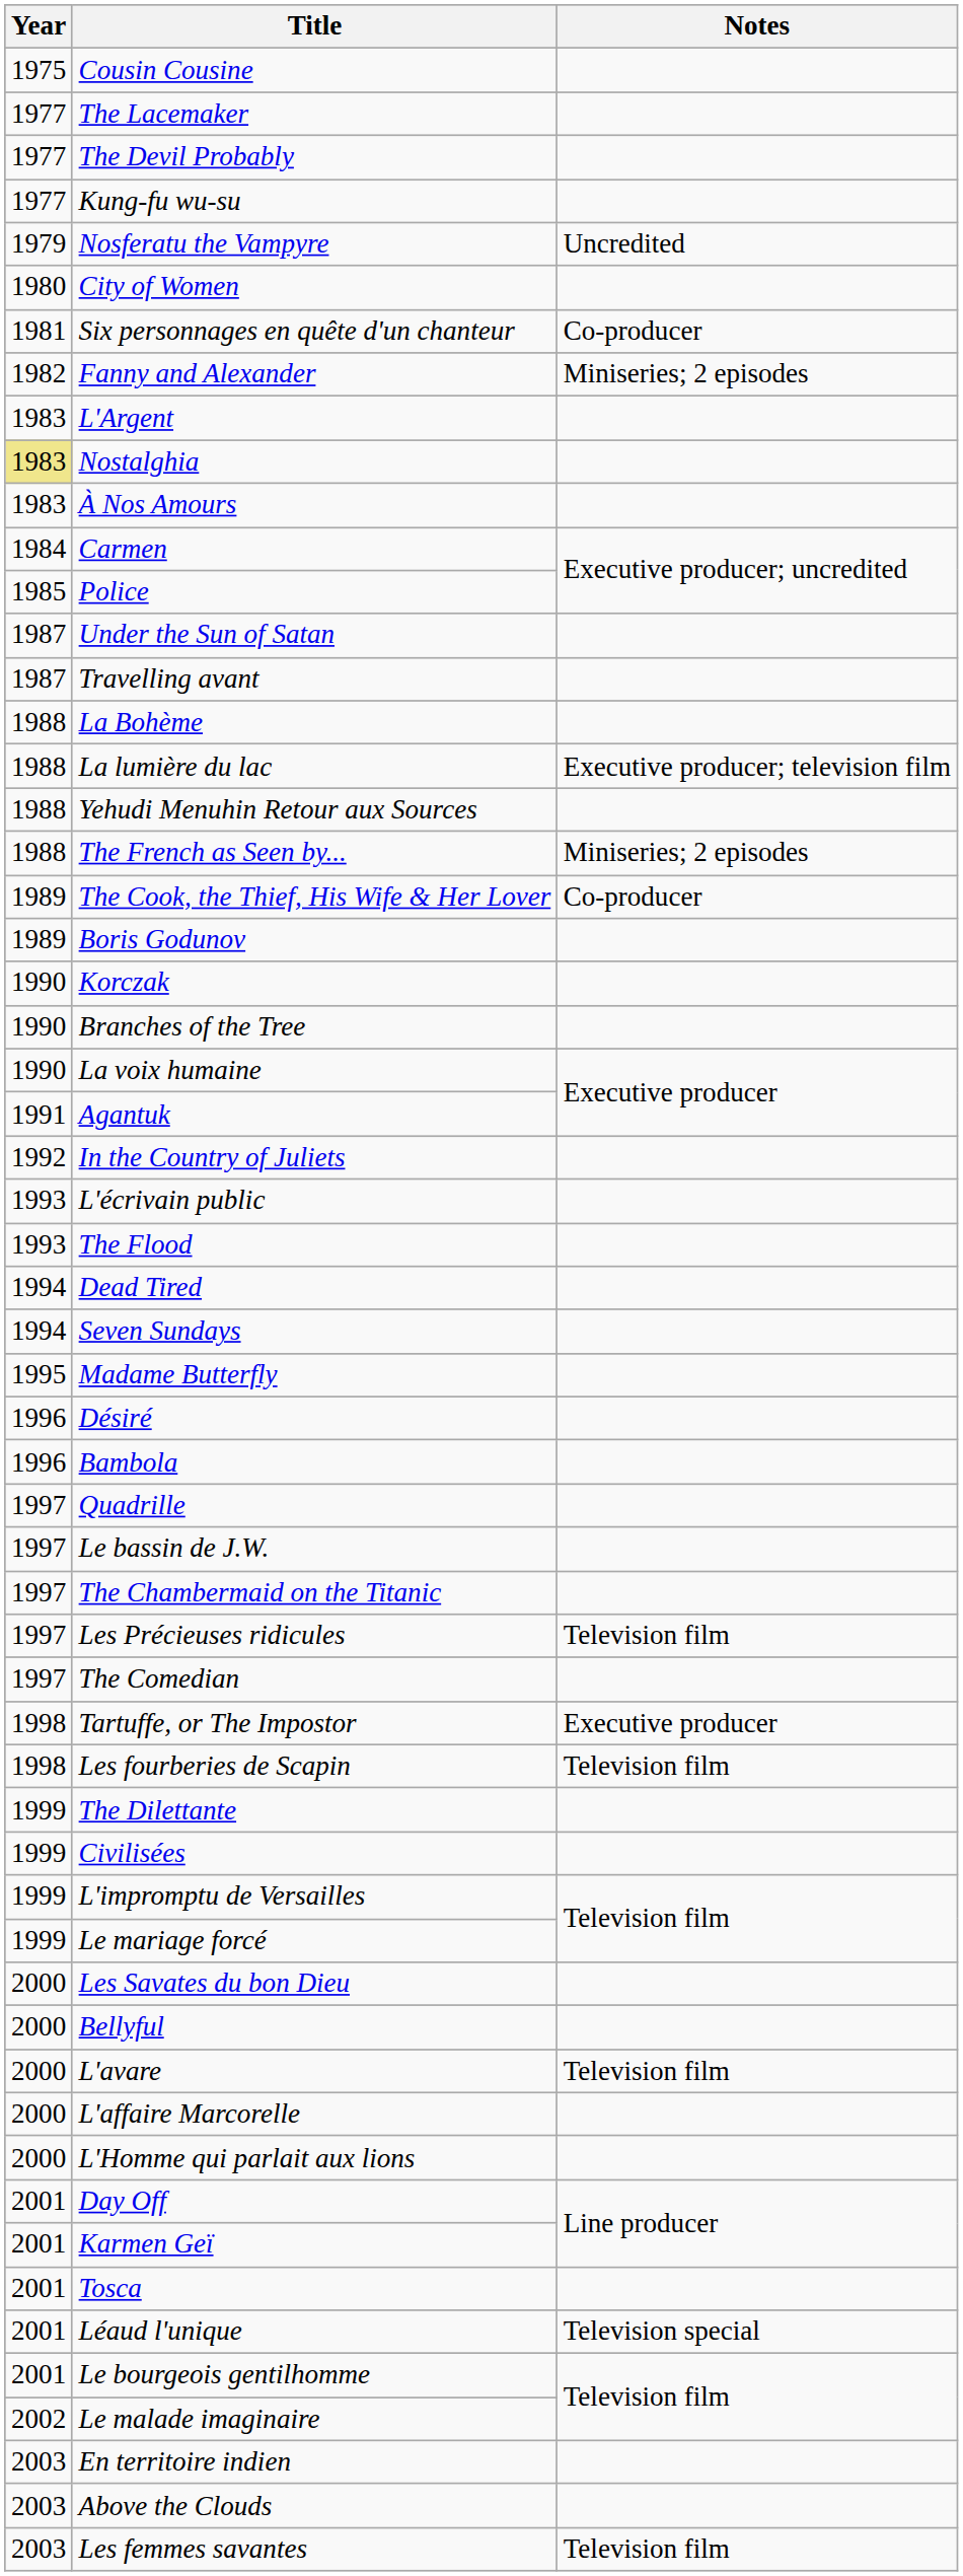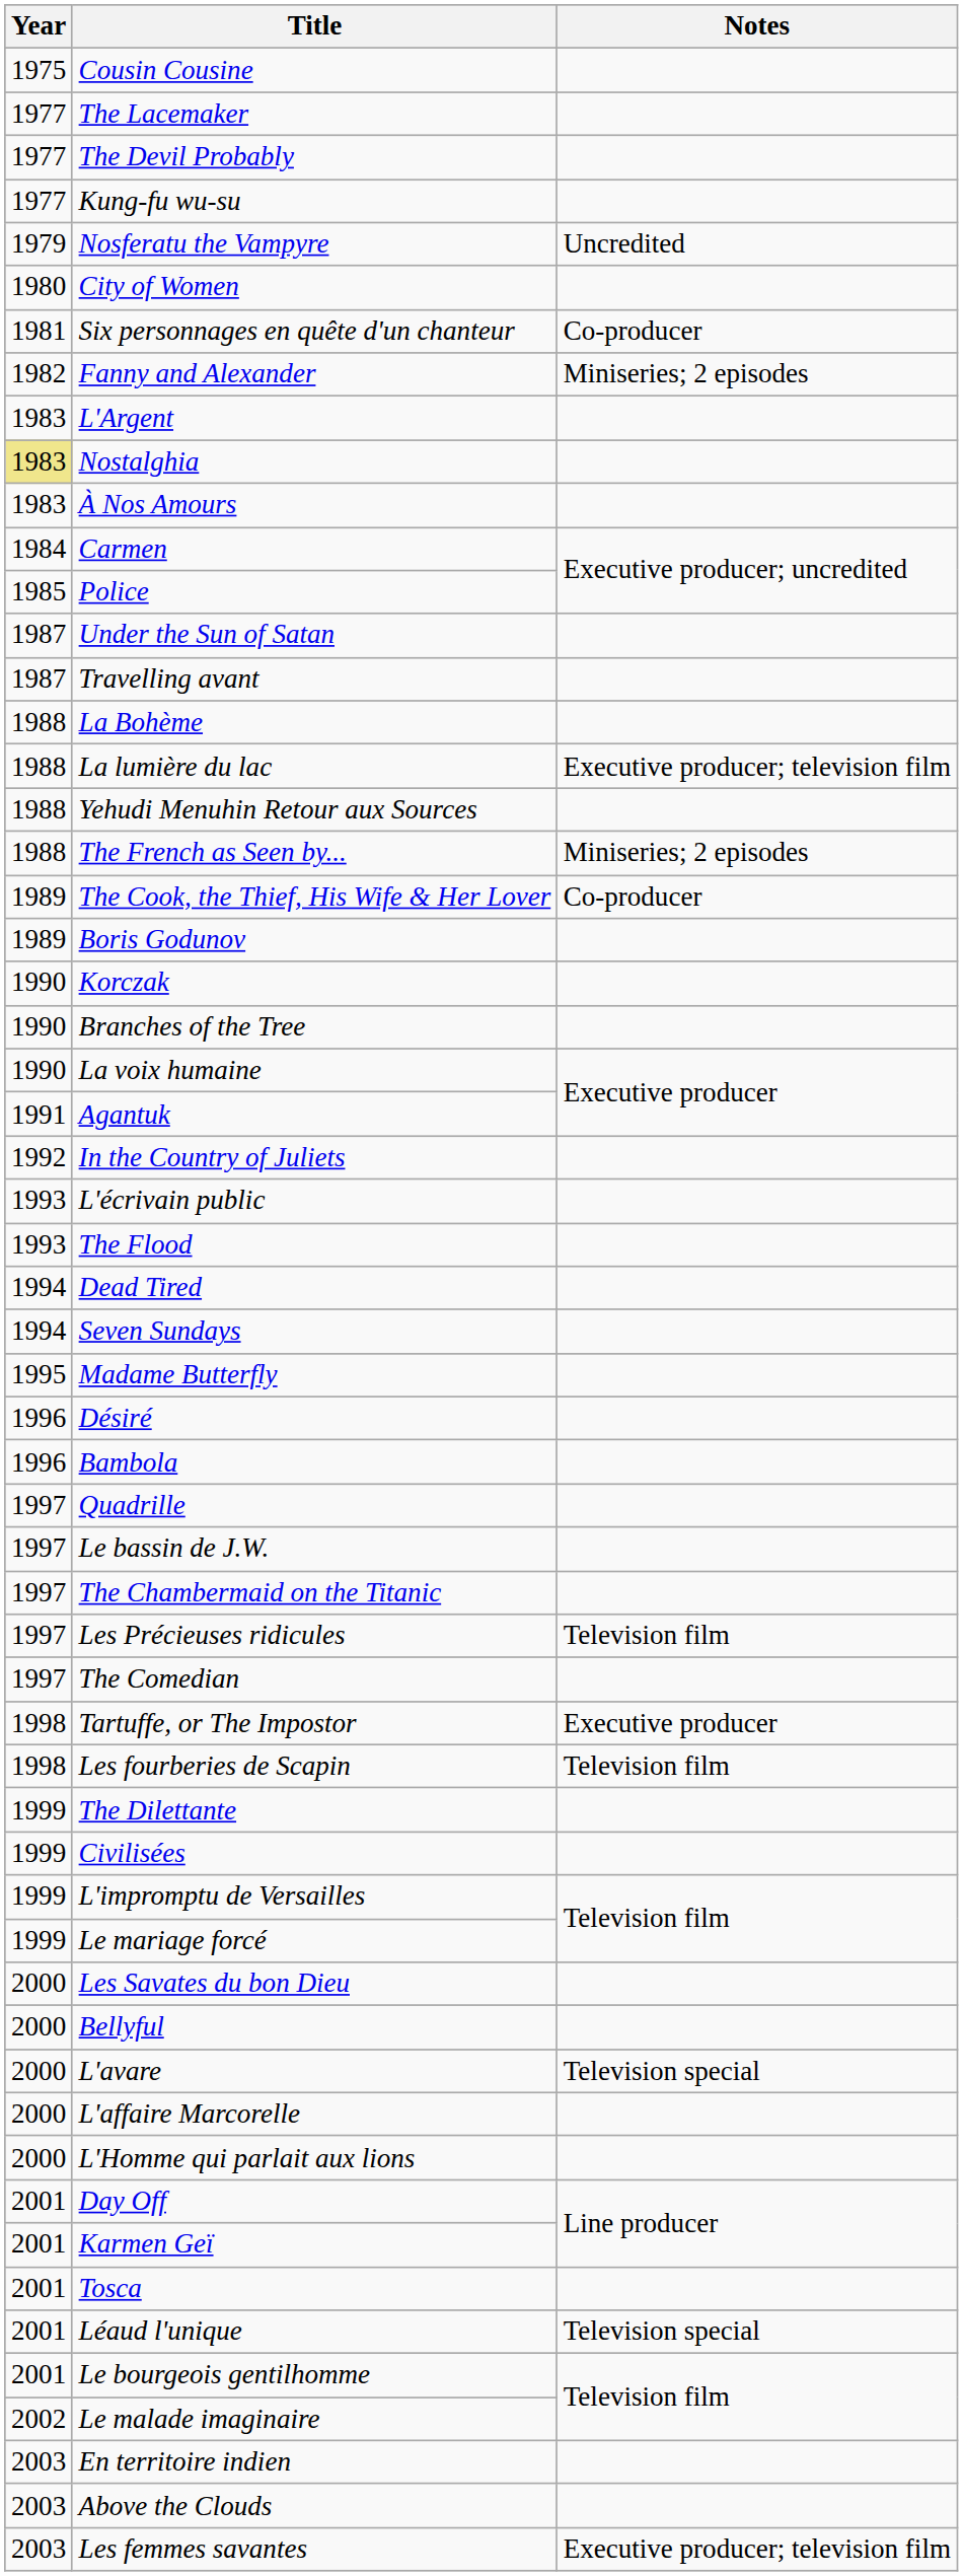 <table class="wikitable sortable">
 <tr>
 <th>Year</th>
 <th>Title</th>
 <th>Notes</th>
 </tr>
 <tr>
 <td>1975</td>
 <td><em><a href='#'>Cousin Cousine</a></em></td>
 <td></td>
 </tr>
 <tr>
 <td>1977</td>
 <td><em><a href='#'>The Lacemaker</a></em></td>
 <td></td>
 </tr>
 <tr>
 <td>1977</td>
 <td><em><a href='#'>The Devil Probably</a></em></td>
 <td></td>
 </tr>
 <tr>
 <td>1977</td>
 <td><em>Kung-fu wu-su</em></td>
 <td></td>
 </tr>
 <tr>
 <td>1979</td>
 <td><em><a href='#'>Nosferatu the Vampyre</a></em></td>
 <td>Uncredited</td>
 </tr>
 <tr>
 <td>1980</td>
 <td><em><a href='#'>City of Women</a></em></td>
 <td></td>
 </tr>
 <tr>
 <td>1981</td>
 <td><em>Six personnages en quête d'un chanteur</em></td>
 <td>Co-producer</td>
 </tr>
 <tr>
 <td>1982</td>
 <td><em><a href='#'>Fanny and Alexander</a></em></td>
 <td>Miniseries; 2 episodes</td>
 </tr>
 <tr>
 <td>1983</td>
 <td><a href='#'><em>L'Argent</em></a></td>
 <td></td>
 </tr>
 <tr>
 <td style="background: khaki;">1983</td>
 <td><em><a href='#'>Nostalghia</a></em></td>
 <td></td>
 </tr>
 <tr>
 <td>1983</td>
 <td><em><a href='#'>À Nos Amours</a></em></td>
 <td></td>
 </tr>
 <tr>
 <td>1984</td>
 <td><a href='#'><em>Carmen</em></a></td>
 <td rowspan="2">Executive producer; uncredited</td>
 </tr>
 <tr>
 <td>1985</td>
 <td><a href='#'><em>Police</em></a></td>
 </tr>
 <tr>
 <td>1987</td>
 <td><a href='#'><em>Under the Sun of Satan</em></a></td>
 <td></td>
 </tr>
 <tr>
 <td>1987</td>
 <td><em>Travelling avant</em></td>
 <td></td>
 </tr>
 <tr>
 <td>1988</td>
 <td><a href='#'><em>La Bohème</em></a></td>
 <td></td>
 </tr>
 <tr>
 <td>1988</td>
 <td><em>La lumière du lac</em></td>
 <td>Executive producer; television film</td>
 </tr>
 <tr>
 <td>1988</td>
 <td><em>Yehudi Menuhin Retour aux Sources</em></td>
 <td></td>
 </tr>
 <tr>
 <td>1988</td>
 <td><em><a href='#'>The French as Seen by...</a></em></td>
 <td>Miniseries; 2 episodes</td>
 </tr>
 <tr>
 <td>1989</td>
 <td><em><a href='#'>The Cook, the Thief, His Wife & Her Lover</a></em></td>
 <td>Co-producer</td>
 </tr>
 <tr>
 <td>1989</td>
 <td><a href='#'><em>Boris Godunov</em></a></td>
 <td></td>
 </tr>
 <tr>
 <td>1990</td>
 <td><a href='#'><em>Korczak</em></a></td>
 <td></td>
 </tr>
 <tr>
 <td>1990</td>
 <td><em>Branches of the Tree</em></td>
 <td></td>
 </tr>
 <tr>
 <td>1990</td>
 <td><em>La voix humaine</em></td>
 <td rowspan="2">Executive producer</td>
 </tr>
 <tr>
 <td>1991</td>
 <td><em><a href='#'>Agantuk</a></em></td>
 </tr>
 <tr>
 <td>1992</td>
 <td><em><a href='#'>In the Country of Juliets</a></em></td>
 <td></td>
 </tr>
 <tr>
 <td>1993</td>
 <td><em>L'écrivain public</em></td>
 <td></td>
 </tr>
 <tr>
 <td>1993</td>
 <td><a href='#'><em>The Flood</em></a></td>
 <td></td>
 </tr>
 <tr>
 <td>1994</td>
 <td><em><a href='#'>Dead Tired</a></em></td>
 <td></td>
 </tr>
 <tr>
 <td>1994</td>
 <td><a href='#'><em>Seven Sundays</em></a></td>
 <td></td>
 </tr>
 <tr>
 <td>1995</td>
 <td><a href='#'><em>Madame Butterfly</em></a></td>
 <td></td>
 </tr>
 <tr>
 <td>1996</td>
 <td><a href='#'><em>Désiré</em></a></td>
 <td></td>
 </tr>
 <tr>
 <td>1996</td>
 <td><em><a href='#'>Bambola</a></em></td>
 <td></td>
 </tr>
 <tr>
 <td>1997</td>
 <td><a href='#'><em>Quadrille</em></a></td>
 <td></td>
 </tr>
 <tr>
 <td>1997</td>
 <td><em>Le bassin de J.W.</em></td>
 <td></td>
 </tr>
 <tr>
 <td>1997</td>
 <td><em><a href='#'>The Chambermaid on the Titanic</a></em></td>
 <td></td>
 </tr>
 <tr>
 <td>1997</td>
 <td><em>Les Précieuses ridicules</em></td>
 <td>Television film</td>
 </tr>
 <tr>
 <td>1997</td>
 <td><em>The Comedian</em></td>
 <td></td>
 </tr>
 <tr>
 <td>1998</td>
 <td><em>Tartuffe, or The Impostor</em></td>
 <td>Executive producer</td>
 </tr>
 <tr>
 <td>1998</td>
 <td><em>Les fourberies de Scapin</em></td>
 <td>Television film</td>
 </tr>
 <tr>
 <td>1999</td>
 <td><em><a href='#'>The Dilettante</a></em></td>
 <td></td>
 </tr>
 <tr>
 <td>1999</td>
 <td><em><a href='#'>Civilisées</a></em></td>
 <td></td>
 </tr>
 <tr>
 <td>1999</td>
 <td><em>L'impromptu de Versailles</em></td>
 <td rowspan="2">Television film</td>
 </tr>
 <tr>
 <td>1999</td>
 <td><em>Le mariage forcé</em></td>
 </tr>
 <tr>
 <td>2000</td>
 <td><em><a href='#'>Les Savates du bon Dieu</a></em></td>
 <td></td>
 </tr>
 <tr>
 <td>2000</td>
 <td><em><a href='#'>Bellyful</a></em></td>
 <td></td>
 </tr>
 <tr>
 <td>2000</td>
 <td><em>L'avare</em></td>
-<td>Television film</td>
+<td>Television special</td>
 </tr>
 <tr>
 <td>2000</td>
 <td><em>L'affaire Marcorelle</em></td>
 <td></td>
 </tr>
 <tr>
 <td>2000</td>
 <td><em>L'Homme qui parlait aux lions</em></td>
 <td></td>
 </tr>
 <tr>
 <td>2001</td>
 <td><a href='#'><em>Day Off</em></a></td>
 <td rowspan="2">Line producer</td>
 </tr>
 <tr>
 <td>2001</td>
 <td><em><a href='#'>Karmen Geï</a></em></td>
 </tr>
 <tr>
 <td>2001</td>
 <td><a href='#'><em>Tosca</em></a></td>
 <td></td>
 </tr>
 <tr>
 <td>2001</td>
 <td><em>Léaud l'unique</em></td>
 <td>Television special</td>
 </tr>
 <tr>
 <td>2001</td>
 <td><em>Le bourgeois gentilhomme</em></td>
 <td rowspan="2">Television film</td>
 </tr>
 <tr>
 <td>2002</td>
 <td><em>Le malade imaginaire</em></td>
 </tr>
 <tr>
 <td>2003</td>
 <td><em>En territoire indien</em></td>
 <td></td>
 </tr>
 <tr>
 <td>2003</td>
 <td><em>Above the Clouds</em></td>
 <td></td>
 </tr>
 <tr>
 <td>2003</td>
 <td><em>Les femmes savantes</em></td>
-<td>Television film</td>
+<td>Executive producer; television film</td>
 </tr>
 </table>
